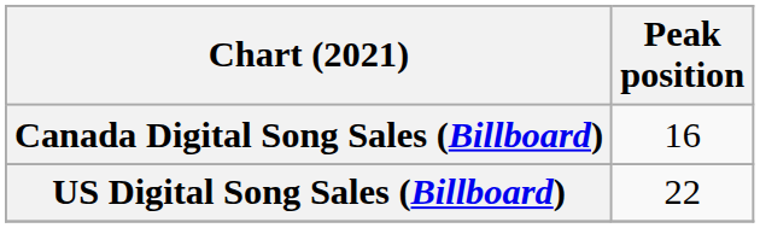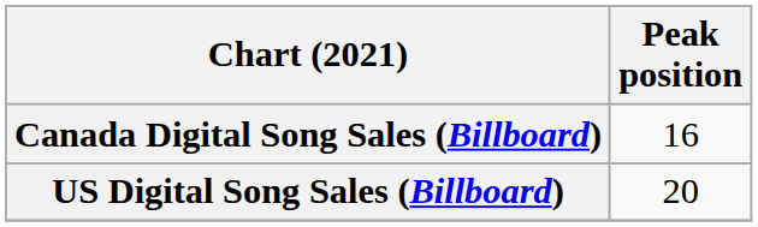 <table class="wikitable sortable plainrowheaders">
 <tr>
 <th scope="col">Chart (2021)</th>
 <th scope="col">Peak<br>position</th>
 </tr>
 <tr>
 <th scope="row">Canada Digital Song Sales (<em><a href='#'>Billboard</a></em>)</th>
 <td align="center">16</td>
 </tr>
 <tr>
 <th scope="row">US Digital Song Sales (<em><a href='#'>Billboard</a></em>)</th>
-<td align="center">22</td>
+<td align="center">20</td>
 </tr>
 <tr>
 </tr>
 </table>
